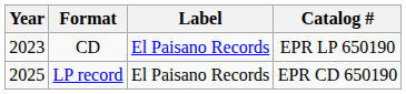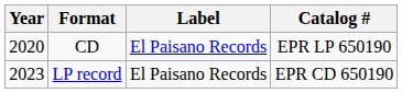 <table class="wikitable" style="text-align:center">
 <tr>
 <th>Year</th>
 <th>Format</th>
 <th>Label</th>
 <th>Catalog #</th>
 </tr>
 <tr>
-<td>2023</td>
+<td>2020</td>
 <td>CD</td>
 <td><a href='#'>El Paisano Records</a></td>
 <td>EPR LP 650190</td>
 </tr>
 <tr>
-<td>2025</td>
+<td>2023</td>
 <td><a href='#'>LP record</a></td>
 <td>El Paisano Records</td>
 <td>EPR CD 650190</td>
 </tr>
 </table>
